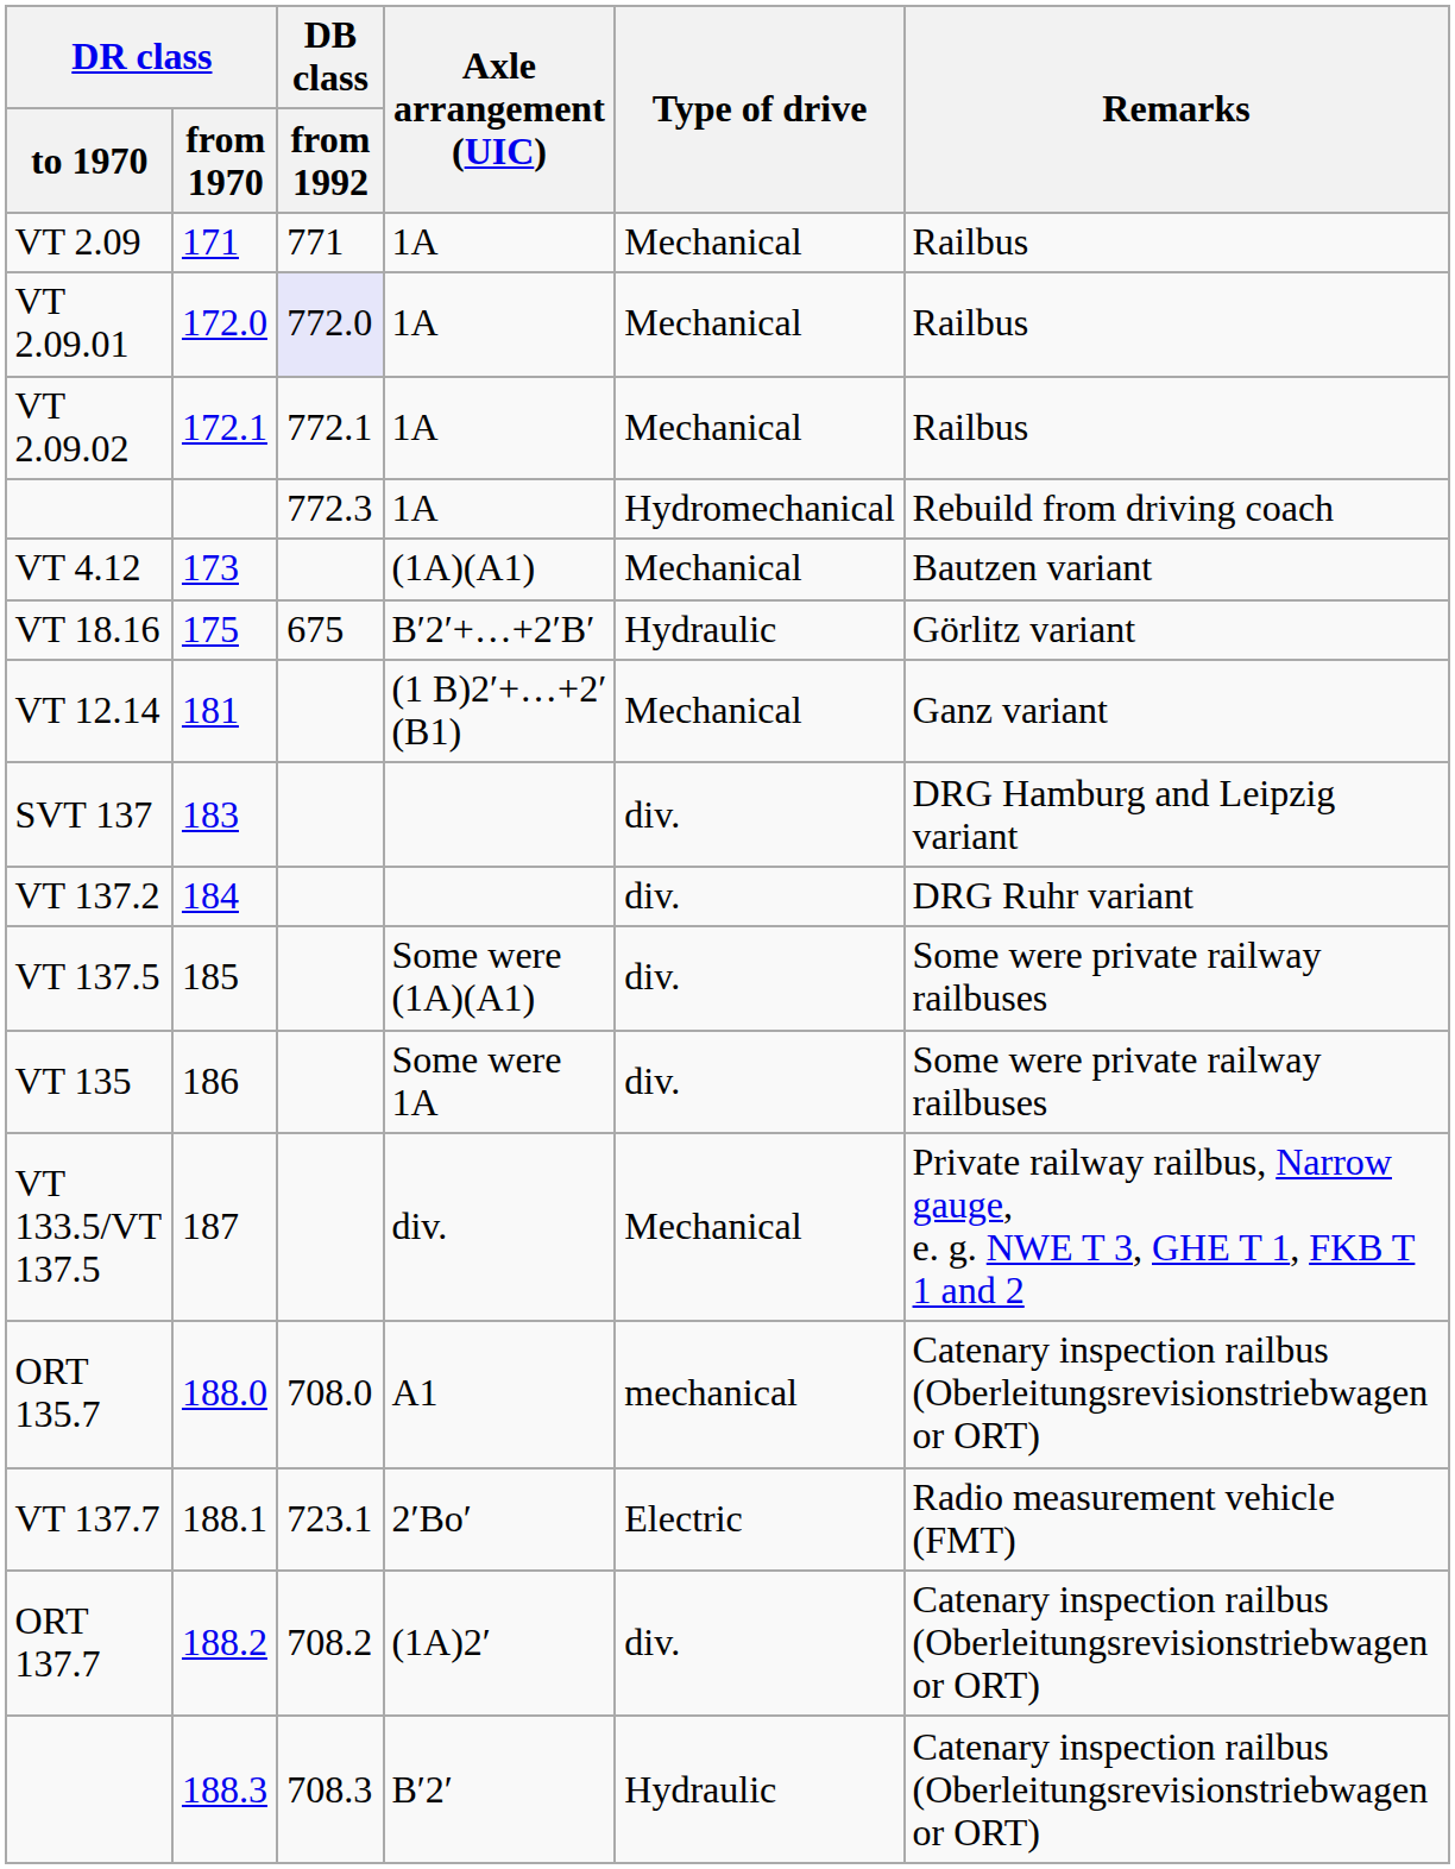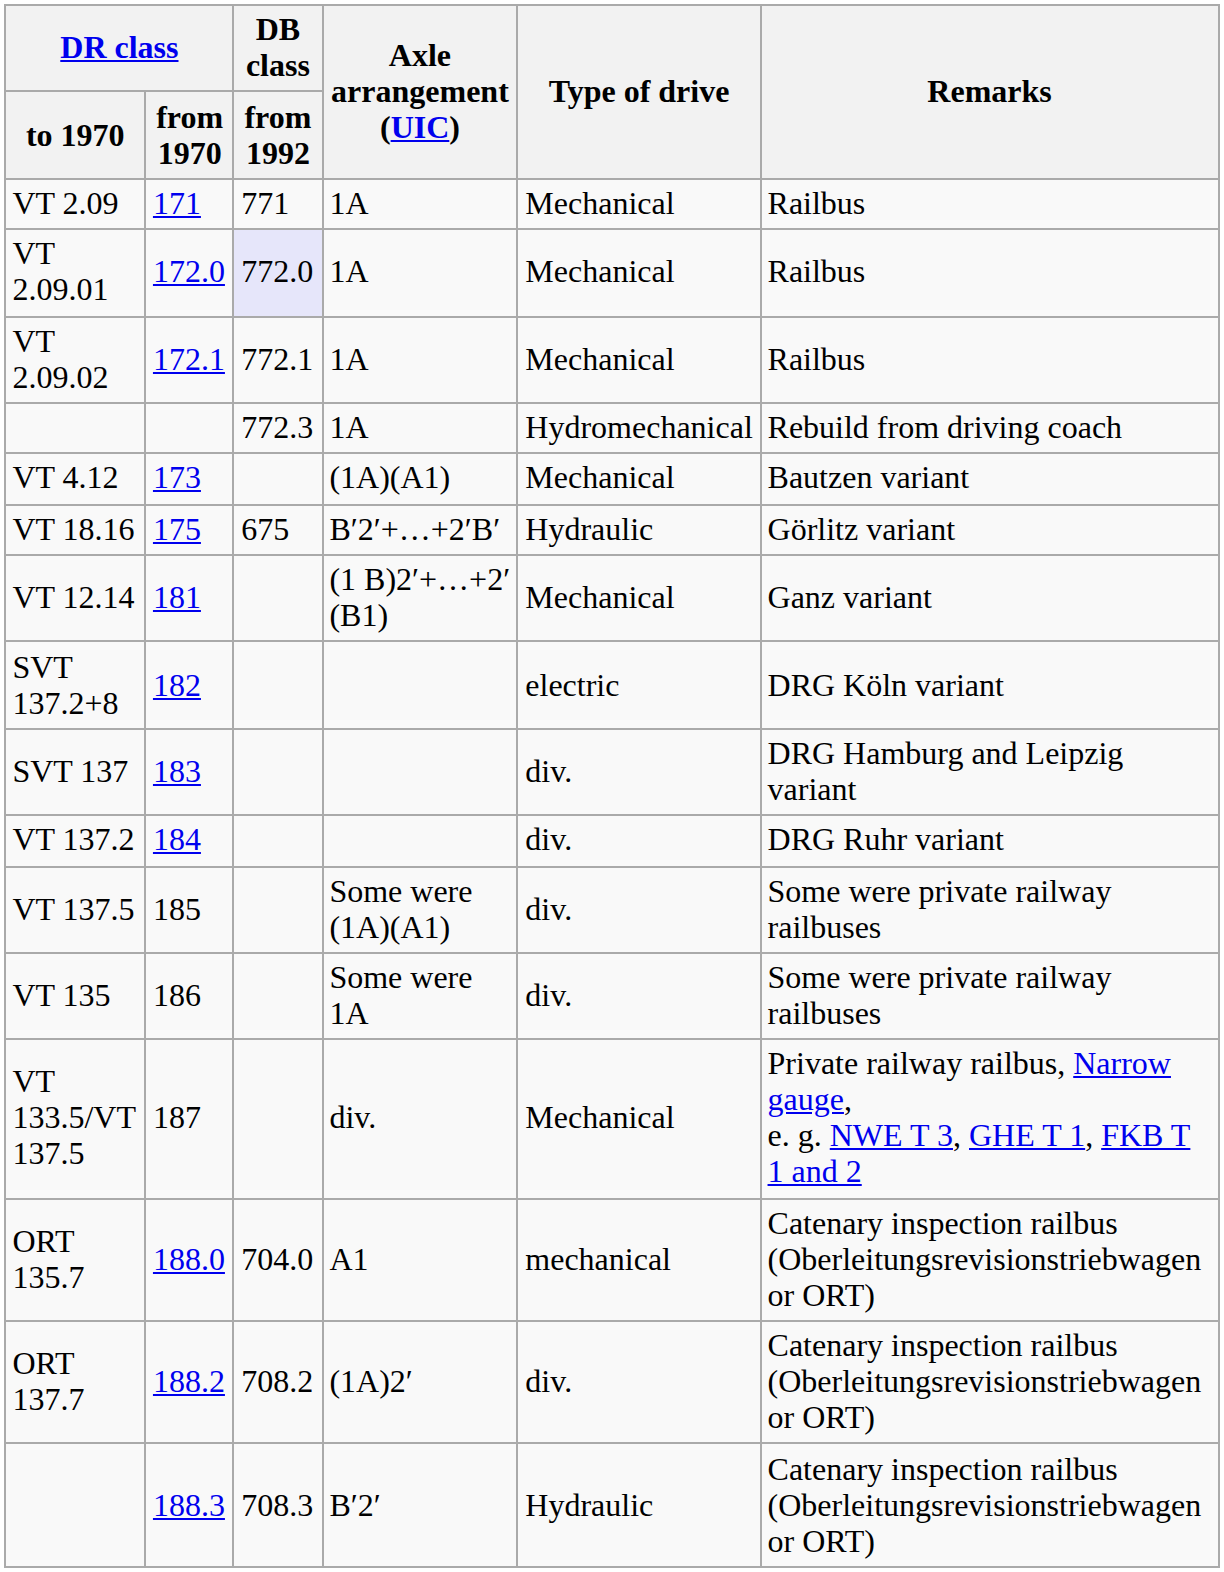 <table class="wikitable">
 <tr class="hintergrundfarbe6">
 <th colspan="2" style="text-align:center;"><a href='#'>DR class</a></th>
 <th>DB class</th>
 <th rowspan="2">Axle arrangement (<a href='#'>UIC</a>)</th>
 <th rowspan="2">Type of drive</th>
 <th rowspan="2">Remarks</th>
 </tr>
 <tr class="hintergrundfarbe6">
 <th>to 1970</th>
 <th>from 1970</th>
 <th>from 1992</th>
 </tr>
 <tr>
 <td>VT 2.09</td>
 <td><a href='#'>171</a></td>
 <td>771</td>
 <td>1A</td>
 <td>Mechanical</td>
 <td>Railbus</td>
 </tr>
 <tr>
 <td>VT 2.09.01</td>
 <td><a href='#'>172.0</a></td>
 <td style="background: lavender;">772.0</td>
 <td>1A</td>
 <td>Mechanical</td>
 <td>Railbus</td>
 </tr>
 <tr>
 <td>VT 2.09.02</td>
 <td><a href='#'>172.1</a></td>
 <td>772.1</td>
 <td>1A</td>
 <td>Mechanical</td>
 <td>Railbus</td>
 </tr>
 <tr>
 <td></td>
 <td></td>
 <td>772.3</td>
 <td>1A</td>
 <td>Hydromechanical</td>
 <td>Rebuild from driving coach</td>
 </tr>
 <tr>
 <td>VT 4.12</td>
 <td><a href='#'>173</a></td>
 <td></td>
 <td>(1A)(A1)</td>
 <td>Mechanical</td>
 <td>Bautzen variant</td>
 </tr>
 <tr>
 <td>VT 18.16</td>
 <td><a href='#'>175</a></td>
 <td>675</td>
 <td>B′2′+…+2′B′</td>
 <td>Hydraulic</td>
 <td>Görlitz variant</td>
 </tr>
 <tr>
 <td>VT 12.14</td>
 <td><a href='#'>181</a></td>
 <td></td>
 <td>(1 B)2′+…+2′(B1)</td>
 <td>Mechanical</td>
 <td>Ganz variant</td>
 </tr>
 <tr>
+<td>SVT 137.2+8</td>
+<td><a href='#'>182</a></td>
+<td></td>
+<td></td>
+<td>electric</td>
+<td>DRG Köln variant</td>
+</tr>
+<tr>
 <td>SVT 137</td>
 <td><a href='#'>183</a></td>
 <td></td>
 <td></td>
 <td>div.</td>
 <td>DRG Hamburg and Leipzig variant</td>
 </tr>
 <tr>
 <td>VT 137.2</td>
 <td><a href='#'>184</a></td>
 <td></td>
 <td></td>
 <td>div.</td>
 <td>DRG Ruhr variant</td>
 </tr>
 <tr>
 <td>VT 137.5</td>
 <td>185</td>
 <td></td>
 <td>Some were (1A)(A1)</td>
 <td>div.</td>
 <td>Some were private railway railbuses</td>
 </tr>
 <tr>
 <td>VT 135</td>
 <td>186</td>
 <td></td>
 <td>Some were 1A</td>
 <td>div.</td>
 <td>Some were private railway railbuses</td>
 </tr>
 <tr>
 <td>VT 133.5/VT 137.5</td>
 <td>187</td>
 <td></td>
 <td>div.</td>
 <td>Mechanical</td>
 <td>Private railway railbus, <a href='#'>Narrow gauge</a>, <br>e. g. <a href='#'>NWE T 3</a>, <a href='#'>GHE T 1</a>, <a href='#'>FKB T 1 and 2</a></td>
 </tr>
 <tr>
 <td>ORT 135.7</td>
 <td><a href='#'>188.0</a></td>
-<td>708.0</td>
+<td>704.0</td>
 <td>A1</td>
 <td>mechanical</td>
 <td>Catenary inspection railbus (Oberleitungsrevisionstriebwagen or ORT)</td>
-</tr>
-<tr>
-<td>VT 137.7</td>
-<td>188.1</td>
-<td>723.1</td>
-<td>2′Bo′</td>
-<td>Electric</td>
-<td>Radio measurement vehicle (FMT)</td>
 </tr>
 <tr>
 <td>ORT 137.7</td>
 <td><a href='#'>188.2</a></td>
 <td>708.2</td>
 <td>(1A)2′</td>
 <td>div.</td>
 <td>Catenary inspection railbus (Oberleitungsrevisionstriebwagen or ORT)</td>
 </tr>
 <tr>
 <td></td>
 <td><a href='#'>188.3</a></td>
 <td>708.3</td>
 <td>B′2′</td>
 <td>Hydraulic</td>
 <td>Catenary inspection railbus (Oberleitungsrevisionstriebwagen or ORT)</td>
 </tr>
 </table>
